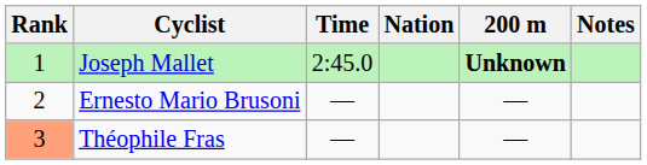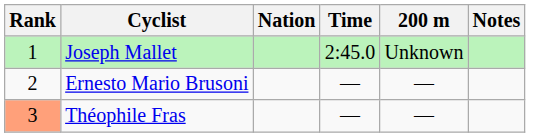 <table class="wikitable sortable" style="text-align:center">
 <tr>
 <th>Rank</th>
 <th>Cyclist</th>
+<th>Nation</th>
 <th>Time</th>
-<th>Nation</th>
 <th>200 m</th>
 <th>Notes</th>
 </tr>
 <tr bgcolor=bbf3bb>
 <td>1</td>
 <td align=left><a href='#'>Joseph Mallet</a></td>
+<td align=left></td>
 <td>2:45.0</td>
-<td align=left></td>
-<td data-sort-value=15.0><strong>Unknown</strong></td>
+<td data-sort-value=15.0>Unknown</td>
 <td></td>
 </tr>
 <tr>
 <td>2</td>
 <td align=left><a href='#'>Ernesto Mario Brusoni</a></td>
+<td align=left></td>
 <td data-sort-value=9:99.9>—</td>
-<td align=left></td>
 <td data-sort-value=99.9>—</td>
 <td></td>
 </tr>
 <tr>
 <td style="background: lightsalmon;">3</td>
 <td align=left><a href='#'>Théophile Fras</a></td>
+<td align=left></td>
 <td data-sort-value=9:99.9>—</td>
-<td align=left></td>
 <td data-sort-value=99.9>—</td>
 <td></td>
 </tr>
 </table>
